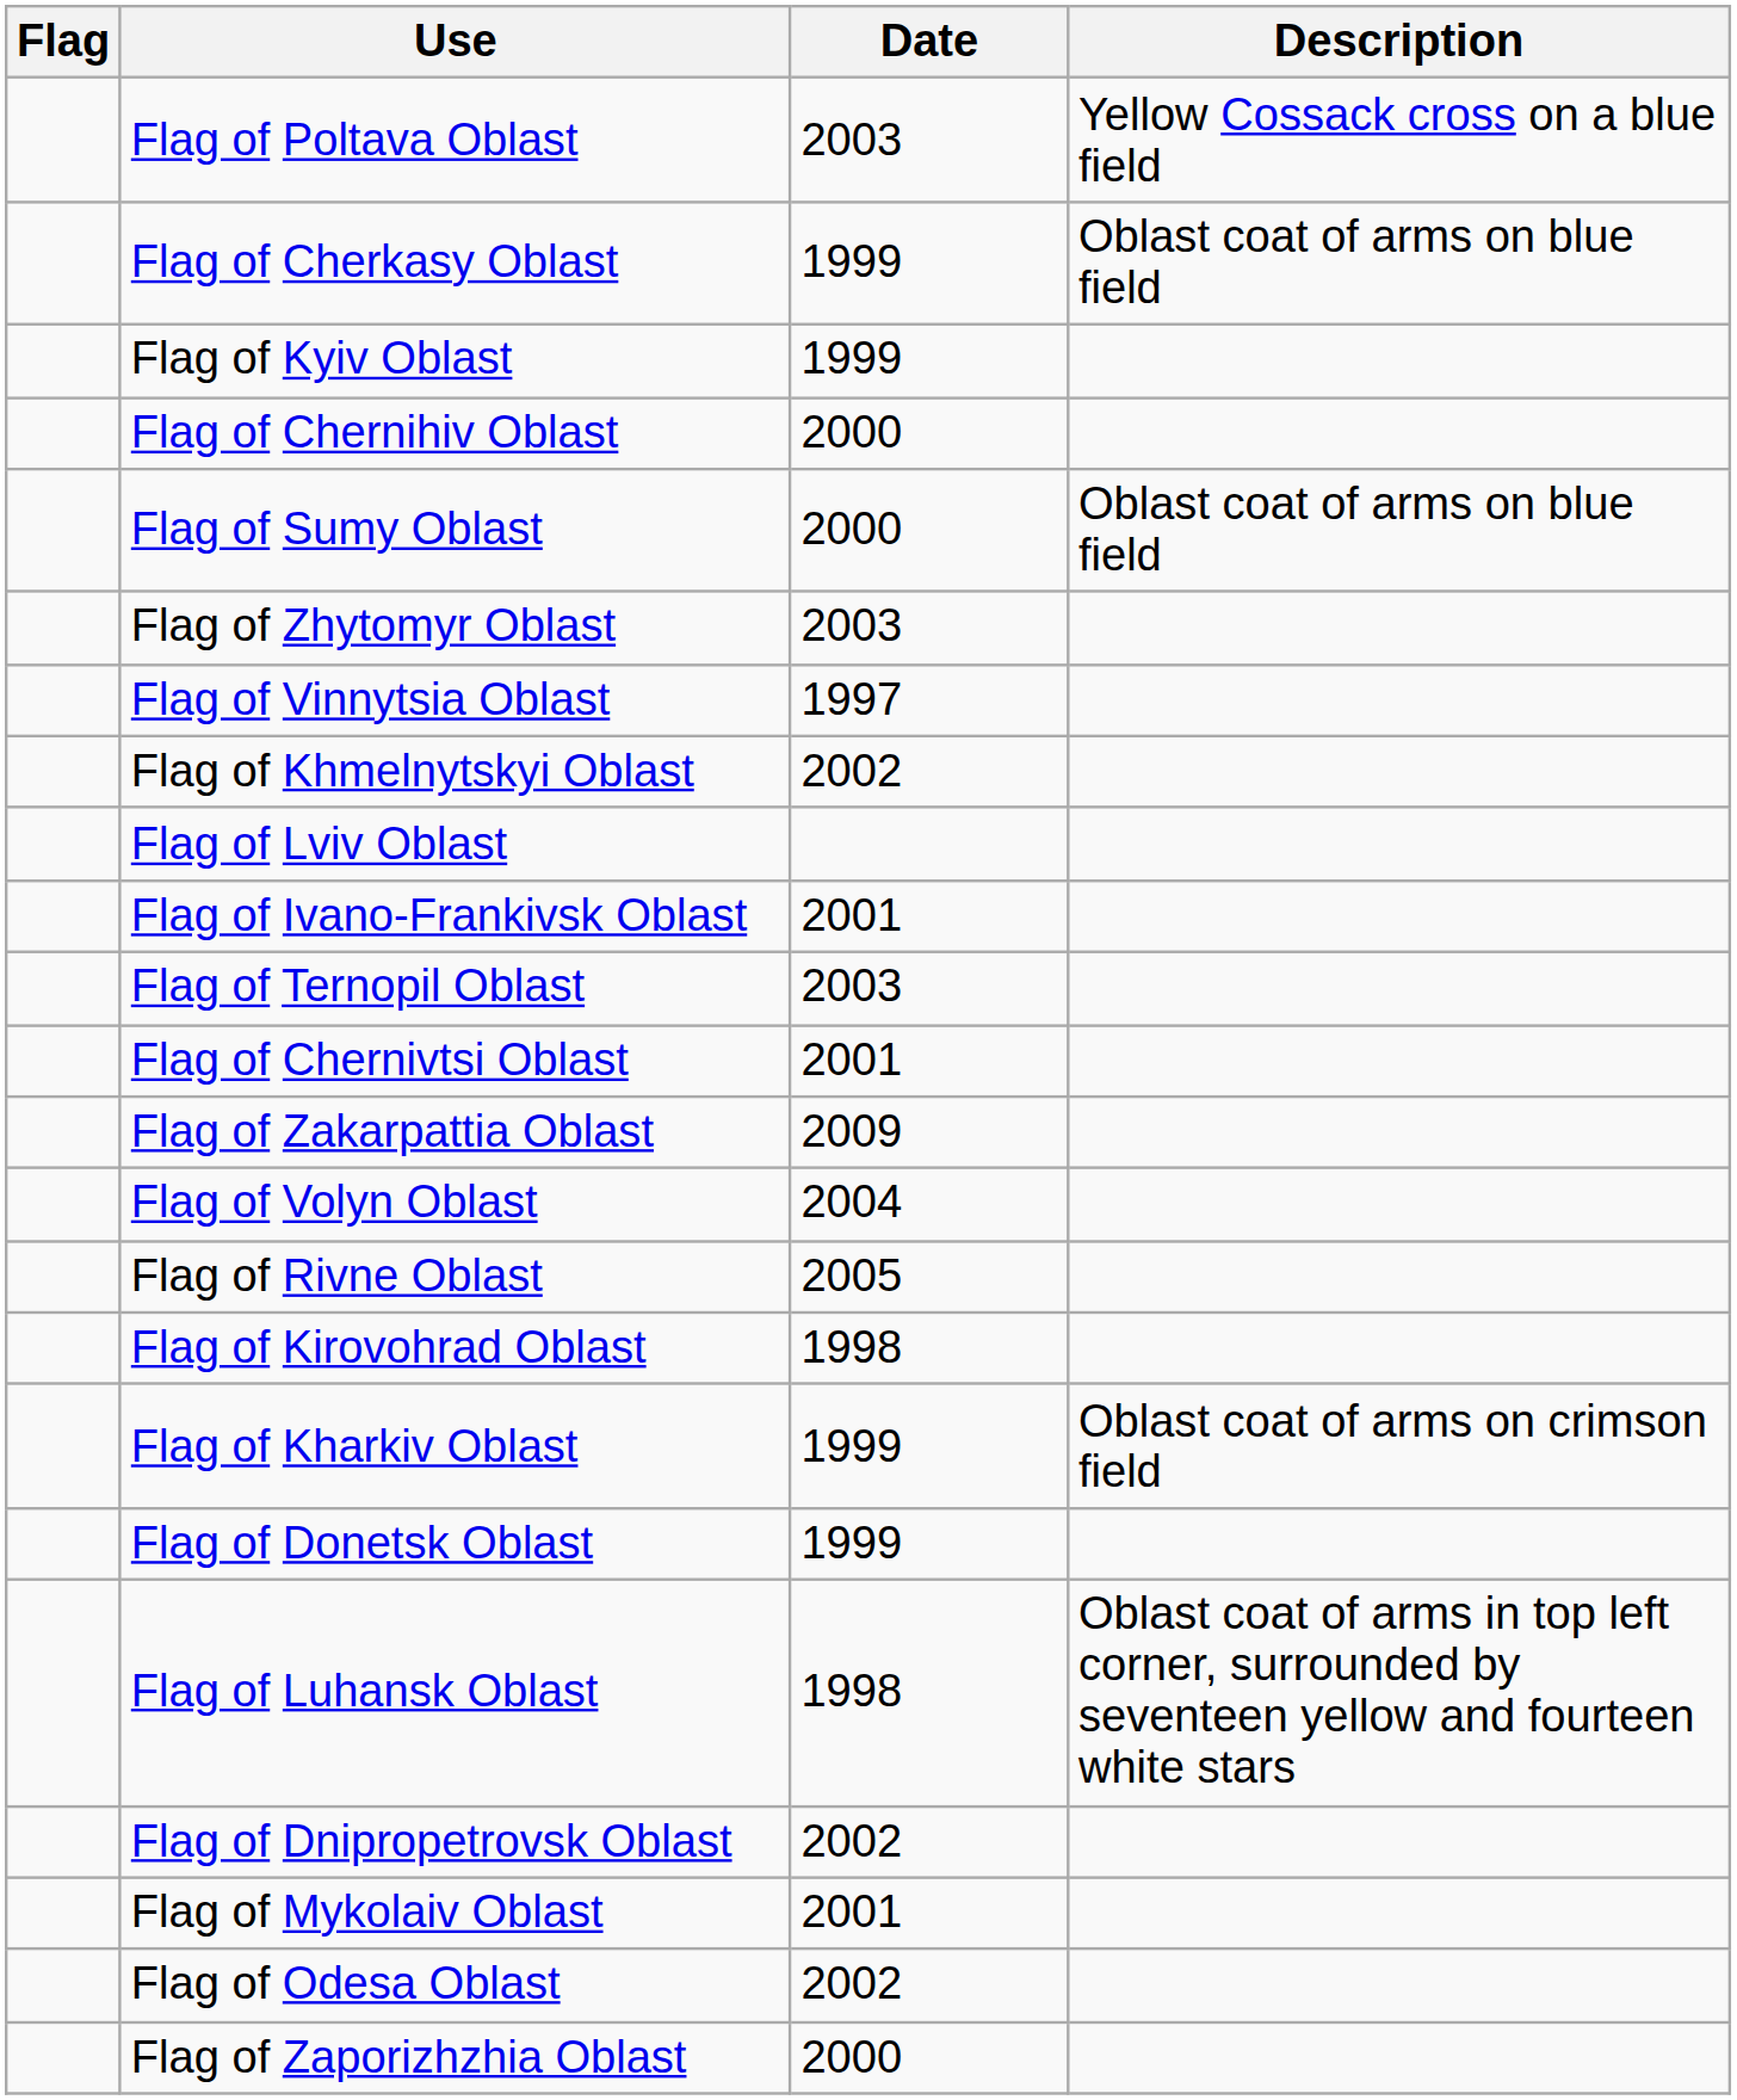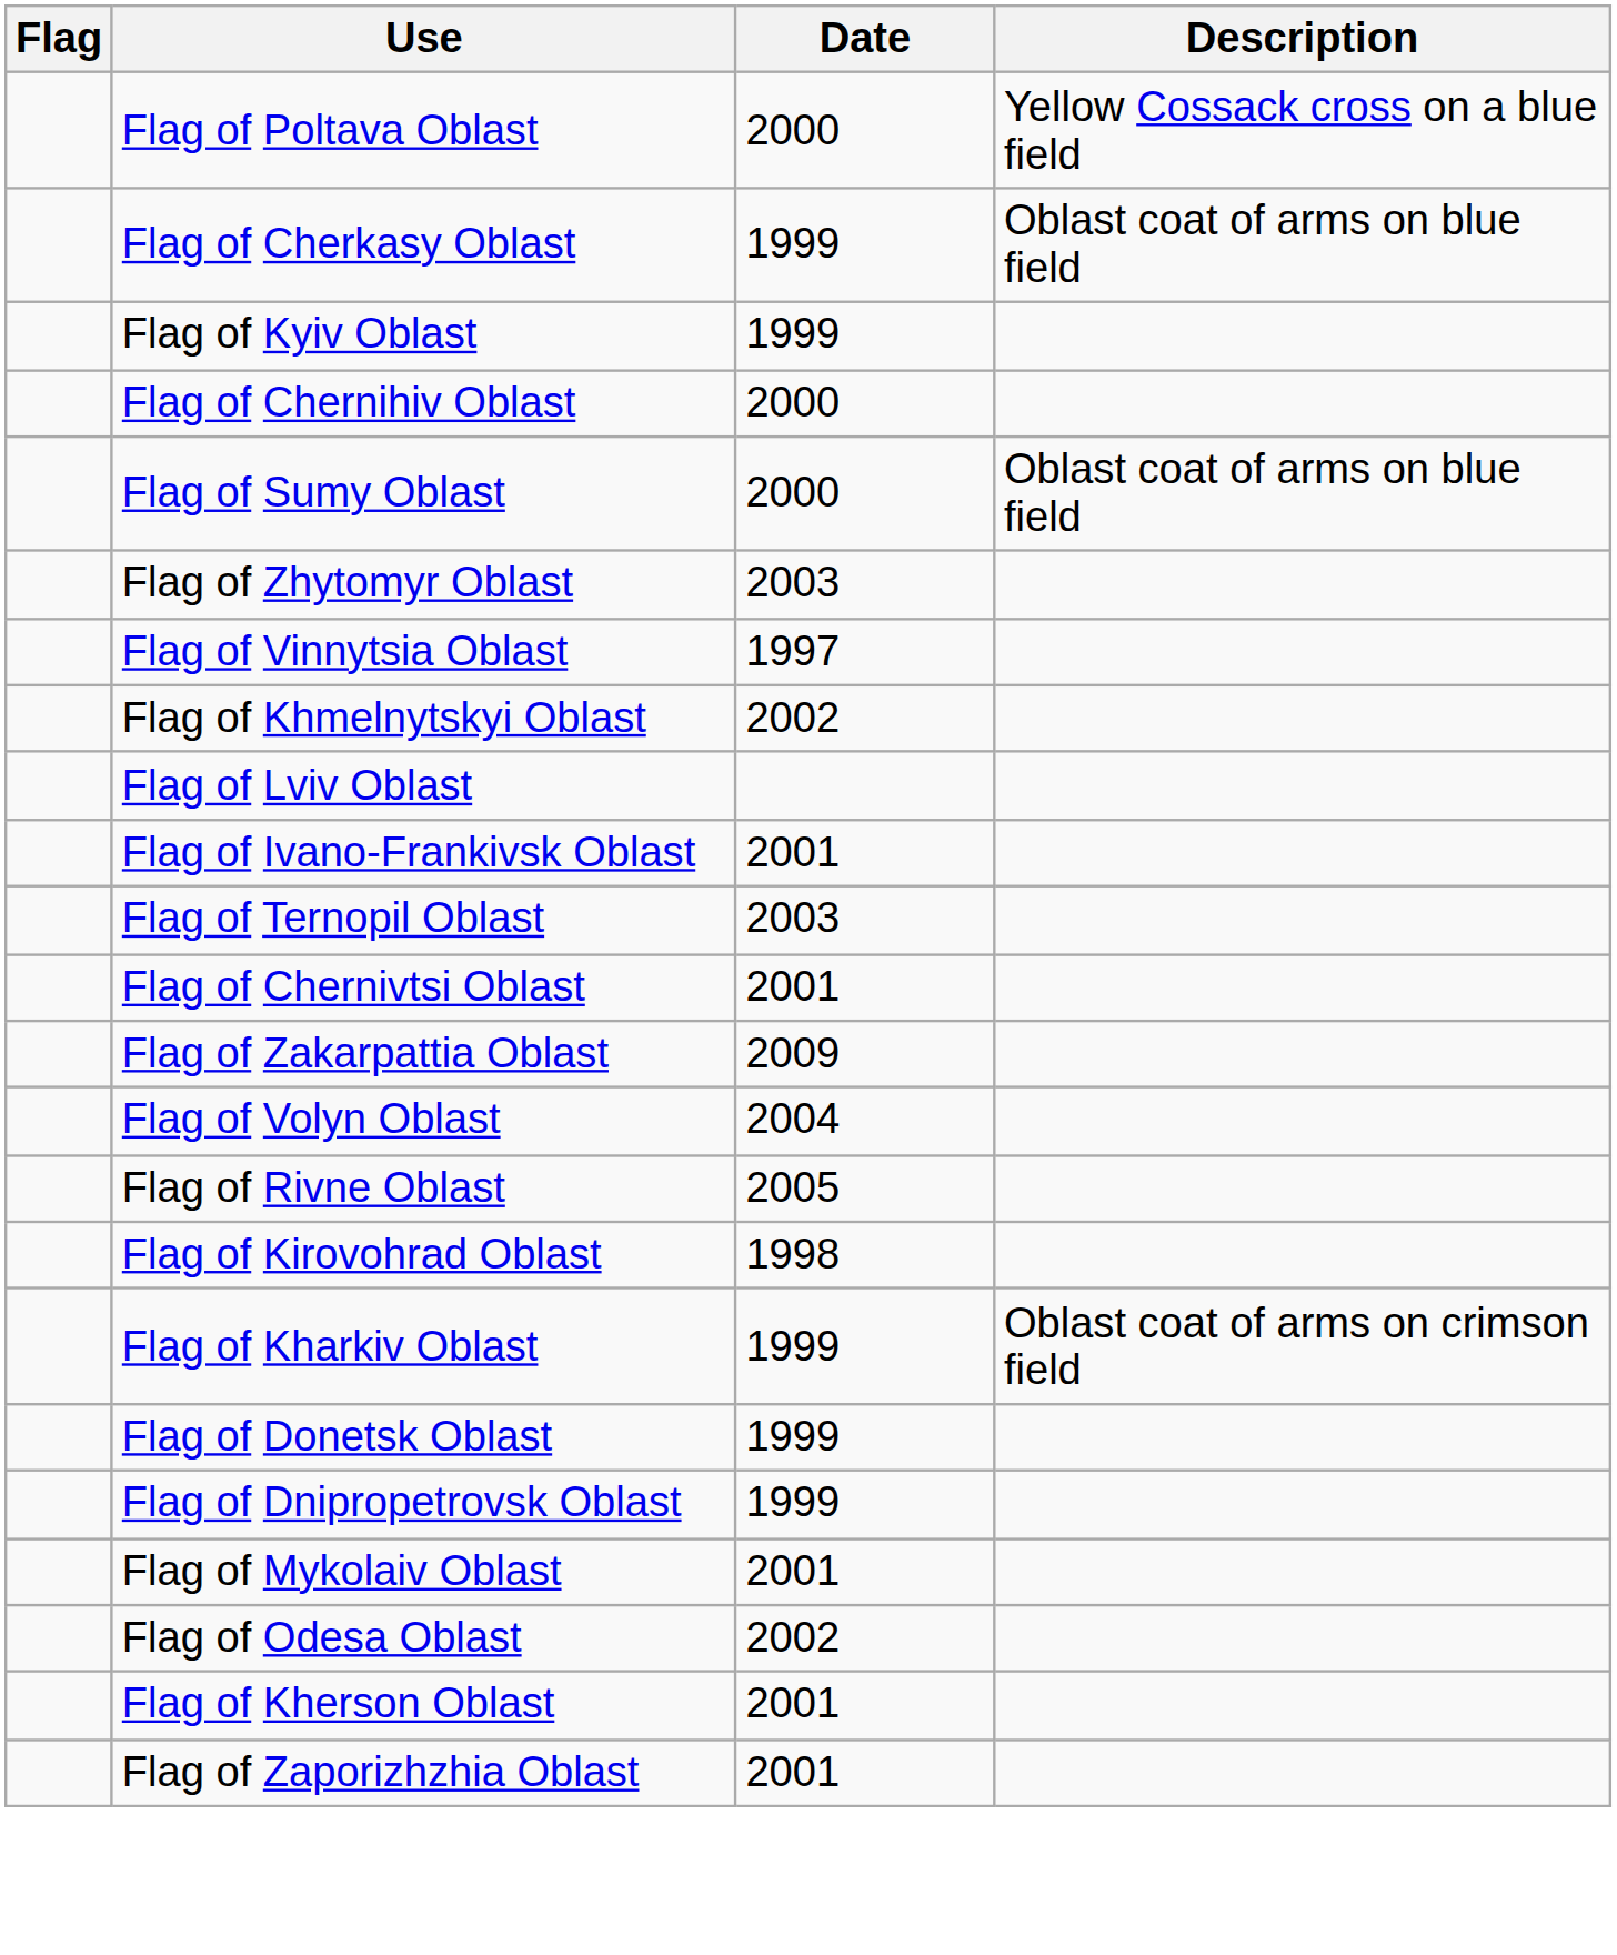 <table class="wikitable">
 <tr>
 <th>Flag</th>
 <th style="width:250px;">Use</th>
 <th style="width:100px;">Date</th>
 <th style="width:250px;">Description</th>
 </tr>
 <tr>
 <td></td>
 <td><a href='#'>Flag of</a> <a href='#'>Poltava Oblast</a></td>
-<td>2003</td>
+<td>2000</td>
 <td>Yellow <a href='#'>Cossack cross</a> on a blue field</td>
 </tr>
 <tr>
 <td></td>
 <td><a href='#'>Flag of</a> <a href='#'>Cherkasy Oblast</a></td>
 <td>1999</td>
 <td>Oblast coat of arms on blue field</td>
 </tr>
 <tr>
 <td></td>
 <td>Flag of <a href='#'>Kyiv Oblast</a></td>
 <td>1999</td>
 <td></td>
 </tr>
 <tr>
 <td></td>
 <td><a href='#'>Flag of</a> <a href='#'>Chernihiv Oblast</a></td>
 <td>2000</td>
 <td></td>
 </tr>
 <tr>
 <td></td>
 <td><a href='#'>Flag of</a> <a href='#'>Sumy Oblast</a></td>
 <td>2000</td>
 <td>Oblast coat of arms on blue field</td>
 </tr>
 <tr>
 <td></td>
 <td>Flag of <a href='#'>Zhytomyr Oblast</a></td>
 <td>2003</td>
 <td></td>
 </tr>
 <tr>
 <td></td>
 <td><a href='#'>Flag of</a> <a href='#'>Vinnytsia Oblast</a></td>
 <td>1997</td>
 <td></td>
 </tr>
 <tr>
 <td></td>
 <td>Flag of <a href='#'>Khmelnytskyi Oblast</a></td>
 <td>2002</td>
 <td></td>
 </tr>
 <tr>
 <td></td>
 <td><a href='#'>Flag of</a> <a href='#'>Lviv Oblast</a></td>
 <td></td>
 <td></td>
 </tr>
 <tr>
 <td></td>
 <td><a href='#'>Flag of</a> <a href='#'>Ivano-Frankivsk Oblast</a></td>
 <td>2001</td>
 <td></td>
 </tr>
 <tr>
 <td></td>
 <td><a href='#'>Flag of</a> <a href='#'>Ternopil Oblast</a></td>
 <td>2003</td>
 <td></td>
 </tr>
 <tr>
 <td></td>
 <td><a href='#'>Flag of</a> <a href='#'>Chernivtsi Oblast</a></td>
 <td>2001</td>
 <td></td>
 </tr>
 <tr>
 <td></td>
 <td><a href='#'>Flag of</a> <a href='#'>Zakarpattia Oblast</a></td>
 <td>2009</td>
 <td></td>
 </tr>
 <tr>
 <td></td>
 <td><a href='#'>Flag of</a> <a href='#'>Volyn Oblast</a></td>
 <td>2004</td>
 <td></td>
 </tr>
 <tr>
 <td></td>
 <td>Flag of <a href='#'>Rivne Oblast</a></td>
 <td>2005</td>
 <td></td>
 </tr>
 <tr>
 <td></td>
 <td><a href='#'>Flag of</a> <a href='#'>Kirovohrad Oblast</a></td>
 <td>1998</td>
 <td></td>
 </tr>
 <tr>
 <td></td>
 <td><a href='#'>Flag of</a> <a href='#'>Kharkiv Oblast</a></td>
 <td>1999</td>
 <td>Oblast coat of arms on crimson field</td>
 </tr>
 <tr>
 <td></td>
 <td><a href='#'>Flag of</a> <a href='#'>Donetsk Oblast</a></td>
 <td>1999</td>
 <td></td>
 </tr>
 <tr>
 <td></td>
-<td><a href='#'>Flag of</a> <a href='#'>Luhansk Oblast</a></td>
-<td>1998</td>
-<td>Oblast coat of arms in top left corner, surrounded by seventeen yellow and fourteen white stars</td>
-</tr>
-<tr>
-<td></td>
 <td><a href='#'>Flag of</a> <a href='#'>Dnipropetrovsk Oblast</a></td>
-<td>2002</td>
+<td>1999</td>
 <td></td>
 </tr>
 <tr>
 <td></td>
 <td>Flag of <a href='#'>Mykolaiv Oblast</a></td>
 <td>2001</td>
 <td></td>
 </tr>
 <tr>
 <td></td>
 <td>Flag of <a href='#'>Odesa Oblast</a></td>
 <td>2002</td>
 <td></td>
 </tr>
 <tr>
 <td></td>
+<td><a href='#'>Flag of</a> <a href='#'>Kherson Oblast</a></td>
+<td>2001</td>
+<td></td>
+</tr>
+<tr>
+<td></td>
 <td>Flag of <a href='#'>Zaporizhzhia Oblast</a></td>
-<td>2000</td>
+<td>2001</td>
 <td></td>
 </tr>
 </table>
